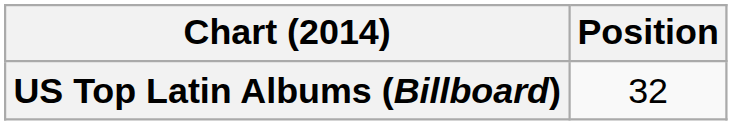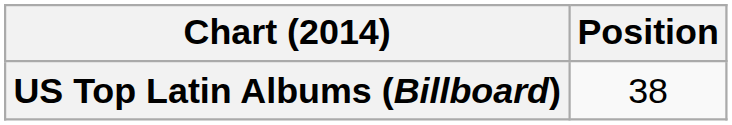 <table class="wikitable plainrowheaders" style="text-align:center">
 <tr>
 <th scope="col">Chart (2014)</th>
 <th scope="col">Position</th>
 </tr>
 <tr>
 <th scope="row">US Top Latin Albums (<em>Billboard</em>)</th>
-<td>32</td>
+<td>38</td>
 </tr>
 </table>
